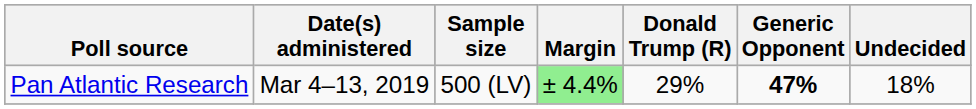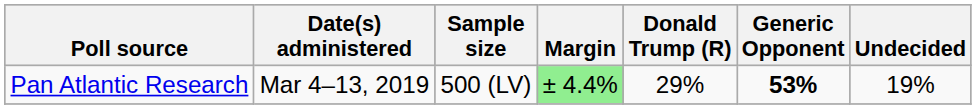 <table class="wikitable" style="font-size:90%;text-align:center;">
 <tr valign=bottom style="font-size:90%;">
 <th>Poll source</th>
 <th>Date(s)<br>administered</th>
 <th>Sample<br>size</th>
 <th>Margin<br></th>
 <th>Donald<br>Trump (R)</th>
 <th>Generic<br>Opponent</th>
 <th>Undecided</th>
 </tr>
 <tr>
 <td style="text-align:left;"><a href='#'>Pan Atlantic Research</a></td>
 <td>Mar 4–13, 2019</td>
 <td>500 (LV)</td>
 <td style="background: lightgreen;">± 4.4%</td>
 <td>29%</td>
-<td><strong>47%</strong></td>
-<td>18%</td>
+<td><strong>53%</strong></td>
+<td>19%</td>
 </tr>
 </table>
